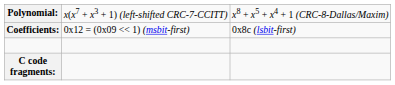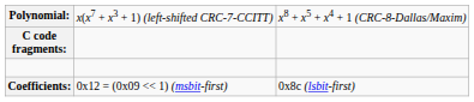 <table class="wikitable">
 <tr>
 <th>Polynomial:</th>
 <td><em>x</em>(<em>x</em><sup>7</sup> + <em>x</em><sup>3</sup> + 1) <em>(left-shifted CRC-7-CCITT)</em></td>
 <td><em>x</em><sup>8</sup> + <em>x</em><sup>5</sup> + <em>x</em><sup>4</sup> + 1 <em>(CRC-8-Dallas/Maxim)</em></td>
 </tr>
-<tr>
-<th>Coefficients:</th>
-<td>0x12 = (0x09 << 1) <em>(<a href='#'>msbit</a>-first)</em></td>
-<td>0x8c <em>(<a href='#'>lsbit</a>-first)</em></td>
+<tr valign="top">
+<th>C code<br>fragments:</th>
+<td></td>
+<td></td>
 </tr>
 <tr>
 <td><br></td>
 <td><br></td>
 <td><br></td>
 </tr>
-<tr valign="top">
-<th>C code<br>fragments:</th>
-<td></td>
-<td></td>
+<tr>
+<th>Coefficients:</th>
+<td>0x12 = (0x09 << 1) <em>(<a href='#'>msbit</a>-first)</em></td>
+<td>0x8c <em>(<a href='#'>lsbit</a>-first)</em></td>
 </tr>
 </table>
